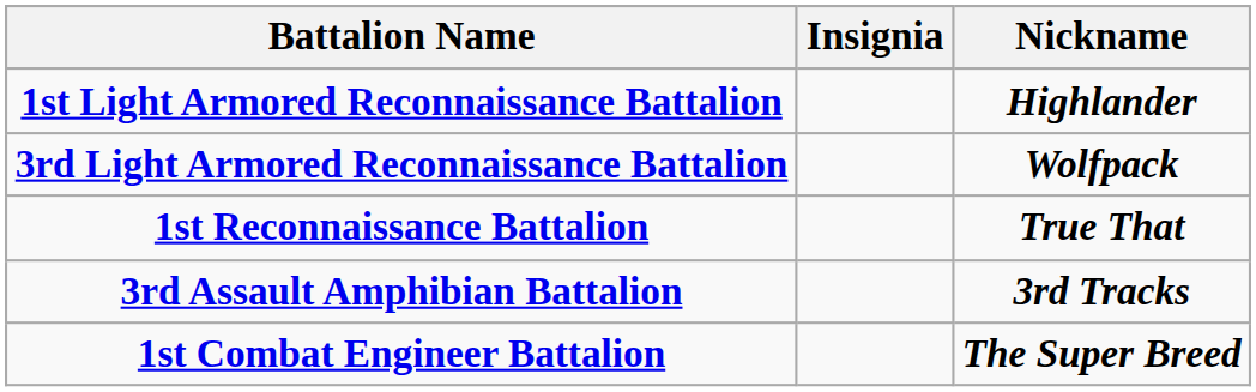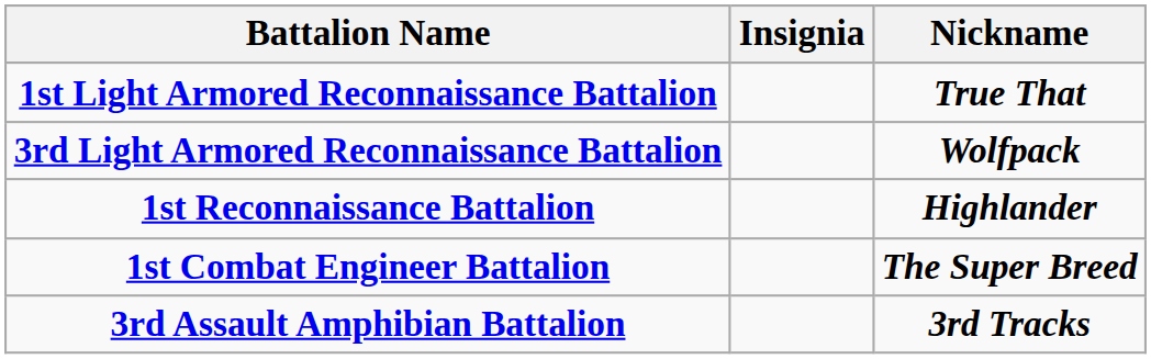 <table class="wikitable sortable" style="text-align:center;">
 <tr bgcolor="#CCCCCC">
 <th><strong>Battalion Name</strong></th>
 <th><strong>Insignia</strong></th>
 <th><strong>Nickname</strong></th>
 </tr>
 <tr>
 <td><strong><a href='#'>1st Light Armored Reconnaissance Battalion</a></strong></td>
 <td></td>
-<td><strong><em>Highlander</em></strong></td>
+<td><strong><em>True That</em></strong></td>
 </tr>
 <tr>
 <td><strong><a href='#'>3rd Light Armored Reconnaissance Battalion</a></strong></td>
 <td></td>
 <td><strong><em>Wolfpack</em></strong></td>
 </tr>
 <tr>
 <td><strong><a href='#'>1st Reconnaissance Battalion</a></strong></td>
 <td></td>
-<td><strong><em>True That</em></strong></td>
+<td><strong><em>Highlander</em></strong></td>
+</tr>
+<tr>
+<td><strong><a href='#'>1st Combat Engineer Battalion</a></strong></td>
+<td></td>
+<td><strong><em>The Super Breed</em></strong></td>
 </tr>
 <tr>
 <td><strong><a href='#'>3rd Assault Amphibian Battalion</a></strong></td>
 <td></td>
 <td><strong><em>3rd Tracks</em></strong></td>
 </tr>
-<tr>
-<td><strong><a href='#'>1st Combat Engineer Battalion</a></strong></td>
-<td></td>
-<td><strong><em>The Super Breed</em></strong></td>
-</tr>
 </table>
